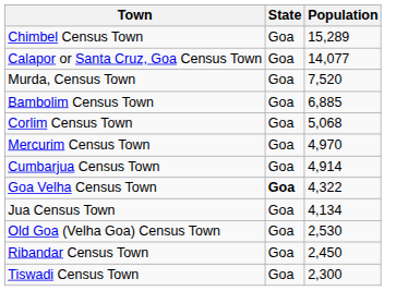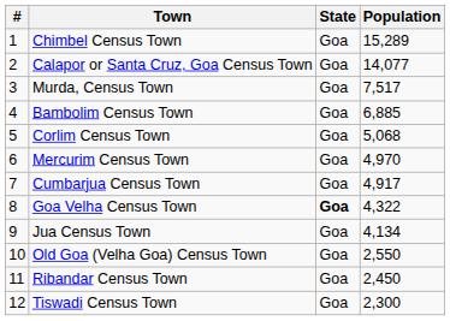 <table class="wikitable">
 <tr>
+<th>#</th>
 <th>Town</th>
 <th>State</th>
 <th>Population</th>
 </tr>
 <tr>
+<td>1</td>
 <td><a href='#'>Chimbel</a> Census Town</td>
 <td>Goa</td>
 <td>15,289</td>
 </tr>
 <tr>
+<td>2</td>
 <td><a href='#'>Calapor</a> or <a href='#'>Santa Cruz, Goa</a> Census Town</td>
 <td>Goa</td>
 <td>14,077</td>
 </tr>
 <tr>
+<td>3</td>
 <td>Murda, Census Town</td>
 <td>Goa</td>
-<td>7,520</td>
+<td>7,517</td>
 </tr>
 <tr>
+<td>4</td>
 <td><a href='#'>Bambolim</a> Census Town</td>
 <td>Goa</td>
 <td>6,885</td>
 </tr>
 <tr>
+<td>5</td>
 <td><a href='#'>Corlim</a> Census Town</td>
 <td>Goa</td>
 <td>5,068</td>
 </tr>
 <tr>
+<td>6</td>
 <td><a href='#'>Mercurim</a> Census Town</td>
 <td>Goa</td>
 <td>4,970</td>
 </tr>
 <tr>
+<td>7</td>
 <td><a href='#'>Cumbarjua</a> Census Town</td>
 <td>Goa</td>
-<td>4,914</td>
+<td>4,917</td>
 </tr>
 <tr>
+<td>8</td>
 <td><a href='#'>Goa Velha</a> Census Town</td>
 <td><strong>Goa</strong></td>
 <td>4,322</td>
 </tr>
 <tr>
+<td>9</td>
 <td>Jua Census Town</td>
 <td>Goa</td>
 <td>4,134</td>
 </tr>
 <tr>
+<td>10</td>
 <td><a href='#'>Old Goa</a> (Velha Goa) Census Town</td>
 <td>Goa</td>
-<td>2,530</td>
+<td>2,550</td>
 </tr>
 <tr>
+<td>11</td>
 <td><a href='#'>Ribandar</a> Census Town</td>
 <td>Goa</td>
 <td>2,450</td>
 </tr>
 <tr>
+<td>12</td>
 <td><a href='#'>Tiswadi</a> Census Town</td>
 <td>Goa</td>
 <td>2,300</td>
 </tr>
 </table>
